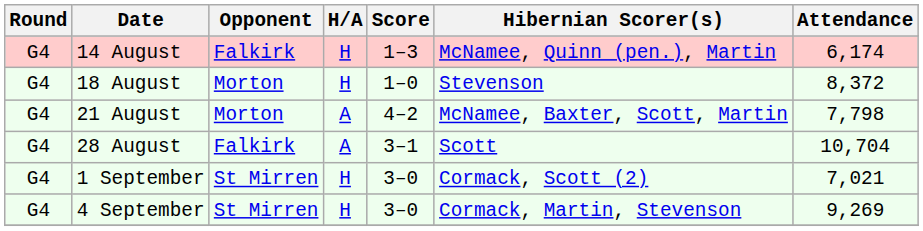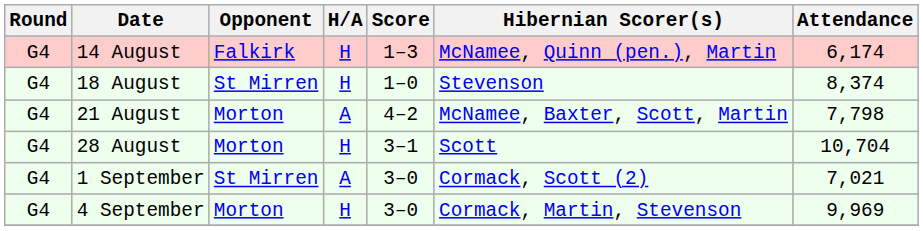 <table class="wikitable" style="text-align:center">
 <tr>
 <th>Round</th>
 <th>Date</th>
 <th>Opponent</th>
 <th>H/A</th>
 <th>Score</th>
 <th>Hibernian Scorer(s)</th>
 <th>Attendance</th>
 </tr>
 <tr bgcolor=#FFCCCC>
 <td>G4</td>
 <td align=left>14 August</td>
 <td align=left><a href='#'>Falkirk</a></td>
 <td><a href='#'>H</a></td>
 <td>1–3</td>
 <td align=left><a href='#'>McNamee</a>, <a href='#'>Quinn (pen.)</a>, <a href='#'>Martin</a></td>
 <td>6,174</td>
 </tr>
 <tr bgcolor=#EEFFEE>
 <td>G4</td>
 <td align=left>18 August</td>
-<td align=left><a href='#'>Morton</a></td>
+<td align=left><a href='#'>St Mirren</a></td>
 <td><a href='#'>H</a></td>
 <td>1–0</td>
 <td align=left><a href='#'>Stevenson</a></td>
-<td>8,372</td>
+<td>8,374</td>
 </tr>
 <tr bgcolor=#EEFFEE>
 <td>G4</td>
 <td align=left>21 August</td>
 <td align=left><a href='#'>Morton</a></td>
 <td><a href='#'>A</a></td>
 <td>4–2</td>
 <td align=left><a href='#'>McNamee</a>, <a href='#'>Baxter</a>, <a href='#'>Scott</a>, <a href='#'>Martin</a></td>
 <td>7,798</td>
 </tr>
 <tr bgcolor=#EEFFEE>
 <td>G4</td>
 <td align=left>28 August</td>
-<td align=left><a href='#'>Falkirk</a></td>
-<td><a href='#'>A</a></td>
+<td align=left><a href='#'>Morton</a></td>
+<td><a href='#'>H</a></td>
 <td>3–1</td>
 <td align=left><a href='#'>Scott</a></td>
 <td>10,704</td>
 </tr>
 <tr bgcolor=#EEFFEE>
 <td>G4</td>
 <td align=left>1 September</td>
 <td align=left><a href='#'>St Mirren</a></td>
-<td><a href='#'>H</a></td>
+<td><a href='#'>A</a></td>
 <td>3–0</td>
 <td align=left><a href='#'>Cormack</a>, <a href='#'>Scott (2)</a></td>
 <td>7,021</td>
 </tr>
 <tr bgcolor=#EEFFEE>
 <td>G4</td>
 <td align=left>4 September</td>
-<td align=left><a href='#'>St Mirren</a></td>
+<td align=left><a href='#'>Morton</a></td>
 <td><a href='#'>H</a></td>
 <td>3–0</td>
 <td align=left><a href='#'>Cormack</a>, <a href='#'>Martin</a>, <a href='#'>Stevenson</a></td>
-<td>9,269</td>
+<td>9,969</td>
 </tr>
 <tr>
 </tr>
 </table>
